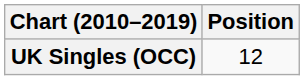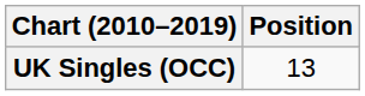 <table class="wikitable plainrowheaders" style="text-align:center">
 <tr>
 <th scope="col">Chart (2010–2019)</th>
 <th scope="col">Position</th>
 </tr>
 <tr>
 <th scope="row">UK Singles (OCC)</th>
-<td>12</td>
+<td>13</td>
 </tr>
 </table>
